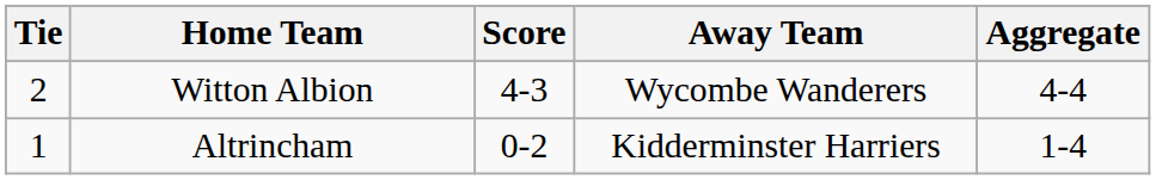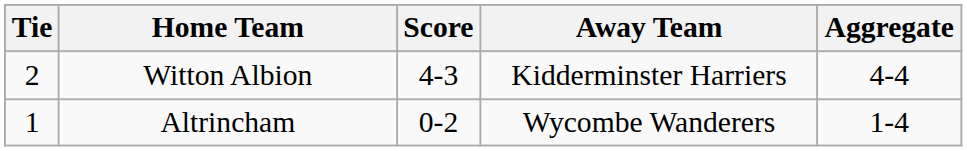 <table class="wikitable" style="text-align:center;">
 <tr>
 <th width=20>Tie</th>
 <th width=175>Home Team</th>
 <th width=20>Score</th>
 <th width=175>Away Team</th>
 <th width=20>Aggregate</th>
 </tr>
 <tr>
 <td>2</td>
 <td>Witton Albion</td>
 <td>4-3</td>
-<td>Wycombe Wanderers</td>
+<td>Kidderminster Harriers</td>
 <td>4-4</td>
 </tr>
 <tr>
 <td>1</td>
 <td>Altrincham</td>
 <td>0-2</td>
-<td>Kidderminster Harriers</td>
+<td>Wycombe Wanderers</td>
 <td>1-4</td>
 </tr>
 </table>
